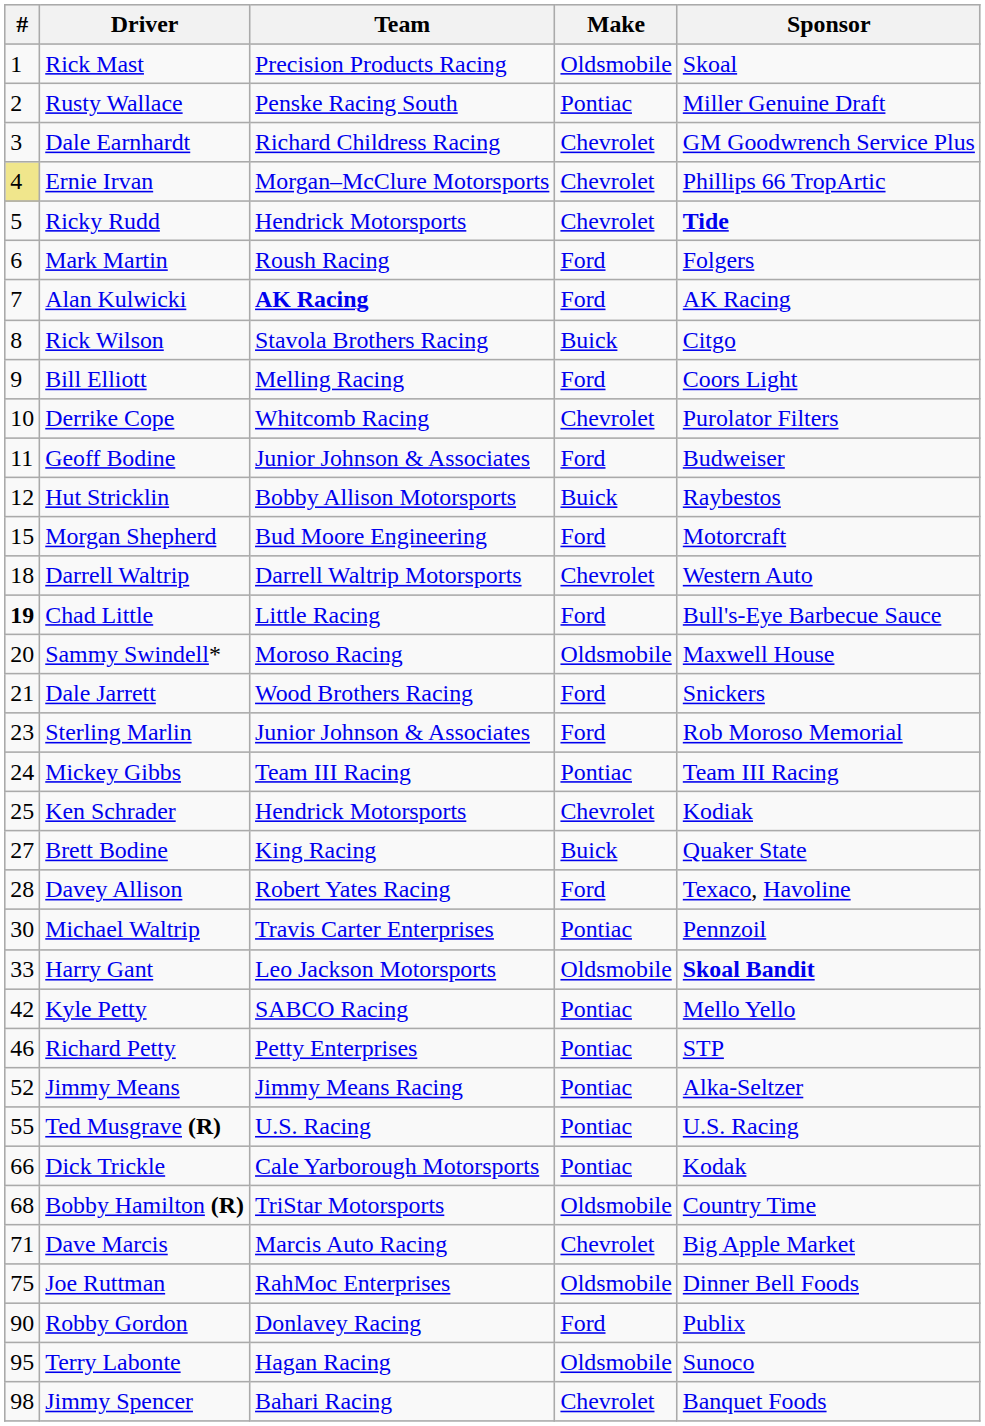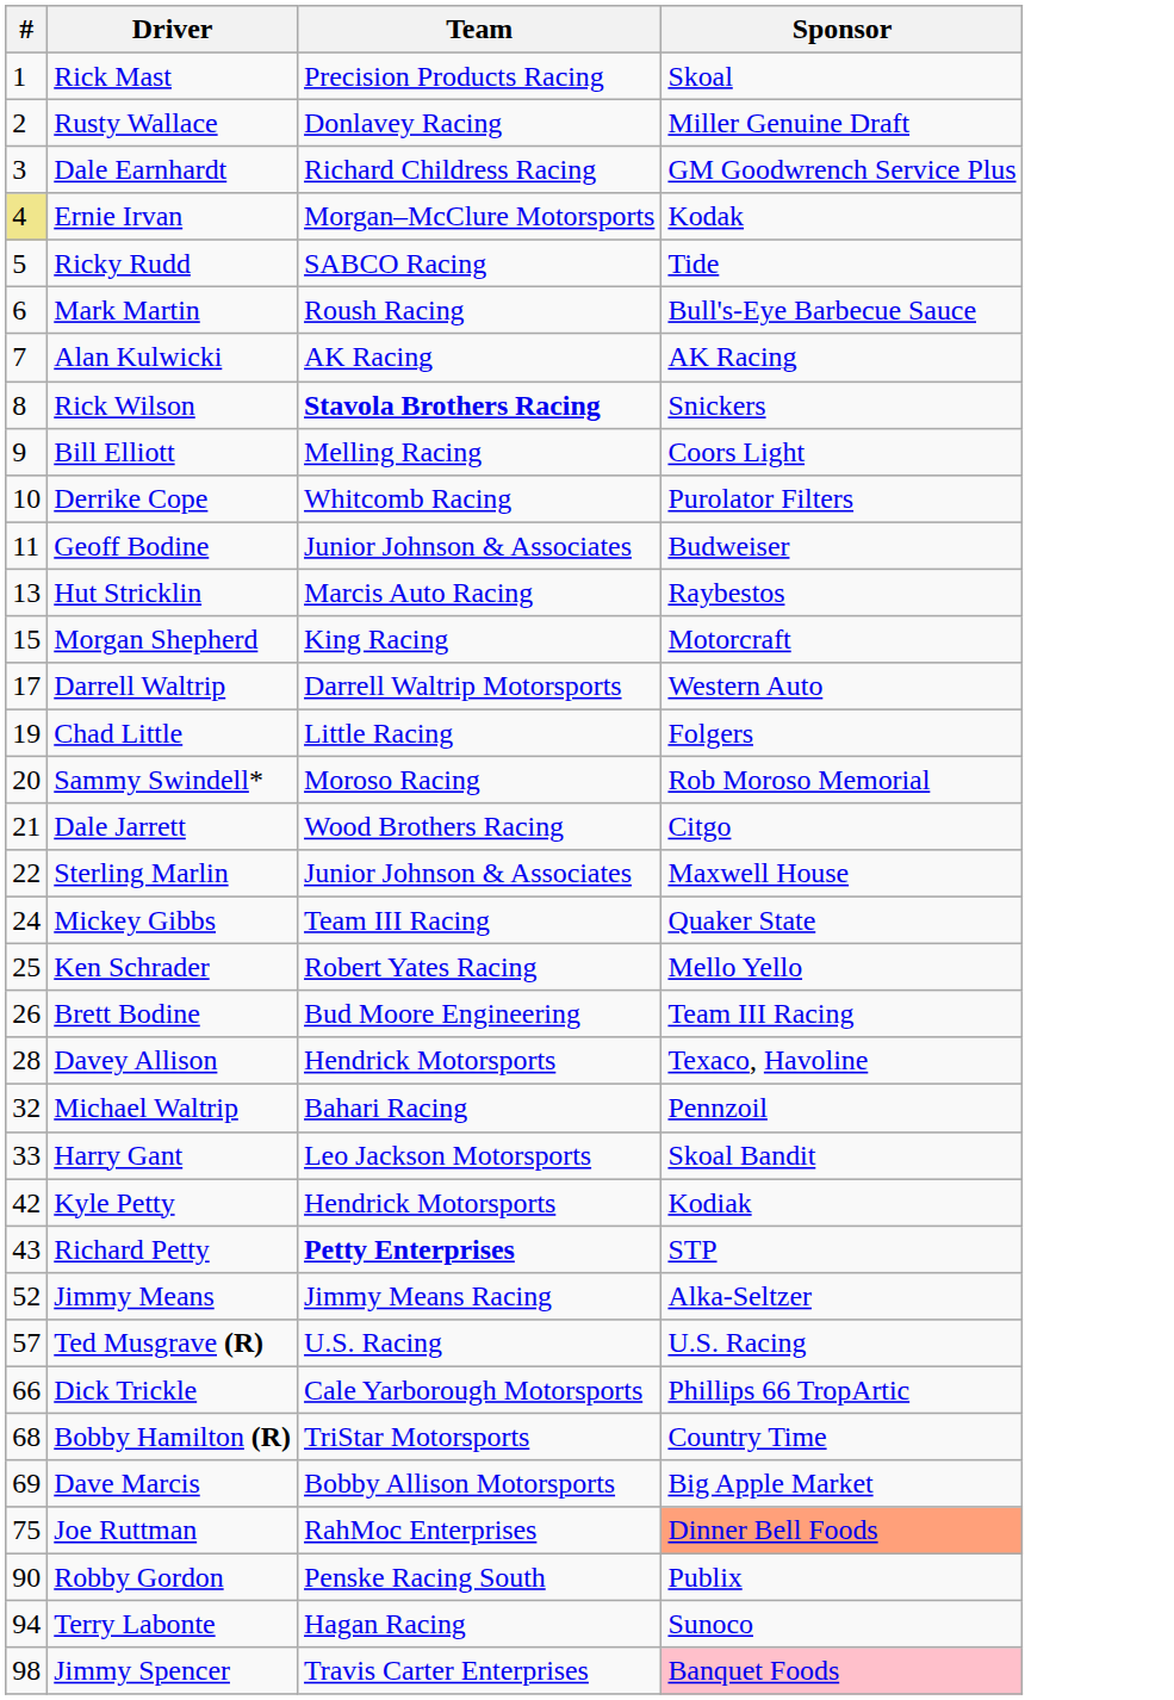 <table class="wikitable" style="font-size:95%">
 <tr>
 <th>#</th>
 <th>Driver</th>
 <th>Team</th>
-<th>Make</th>
 <th>Sponsor</th>
 </tr>
 <tr>
 <td>1</td>
 <td><a href='#'>Rick Mast</a></td>
 <td><a href='#'>Precision Products Racing</a></td>
-<td><a href='#'>Oldsmobile</a></td>
 <td><a href='#'>Skoal</a></td>
 </tr>
 <tr>
 <td>2</td>
 <td><a href='#'>Rusty Wallace</a></td>
-<td><a href='#'>Penske Racing South</a></td>
-<td><a href='#'>Pontiac</a></td>
+<td><a href='#'>Donlavey Racing</a></td>
 <td><a href='#'>Miller Genuine Draft</a></td>
 </tr>
 <tr>
 <td>3</td>
 <td><a href='#'>Dale Earnhardt</a></td>
 <td><a href='#'>Richard Childress Racing</a></td>
-<td><a href='#'>Chevrolet</a></td>
 <td><a href='#'>GM Goodwrench Service Plus</a></td>
 </tr>
 <tr>
 <td style="background: khaki;">4</td>
 <td><a href='#'>Ernie Irvan</a></td>
 <td><a href='#'>Morgan–McClure Motorsports</a></td>
-<td><a href='#'>Chevrolet</a></td>
-<td><a href='#'>Phillips 66 TropArtic</a></td>
+<td><a href='#'>Kodak</a></td>
 </tr>
 <tr>
 <td>5</td>
 <td><a href='#'>Ricky Rudd</a></td>
-<td><a href='#'>Hendrick Motorsports</a></td>
-<td><a href='#'>Chevrolet</a></td>
-<td><strong><a href='#'>Tide</a></strong></td>
+<td><a href='#'>SABCO Racing</a></td>
+<td><a href='#'>Tide</a></td>
 </tr>
 <tr>
 <td>6</td>
 <td><a href='#'>Mark Martin</a></td>
 <td><a href='#'>Roush Racing</a></td>
-<td><a href='#'>Ford</a></td>
-<td><a href='#'>Folgers</a></td>
+<td><a href='#'>Bull's-Eye Barbecue Sauce</a></td>
 </tr>
 <tr>
 <td>7</td>
 <td><a href='#'>Alan Kulwicki</a></td>
-<td><strong><a href='#'>AK Racing</a></strong></td>
-<td><a href='#'>Ford</a></td>
+<td><a href='#'>AK Racing</a></td>
 <td><a href='#'>AK Racing</a></td>
 </tr>
 <tr>
 <td>8</td>
 <td><a href='#'>Rick Wilson</a></td>
-<td><a href='#'>Stavola Brothers Racing</a></td>
-<td><a href='#'>Buick</a></td>
-<td><a href='#'>Citgo</a></td>
+<td><strong><a href='#'>Stavola Brothers Racing</a></strong></td>
+<td><a href='#'>Snickers</a></td>
 </tr>
 <tr>
 <td>9</td>
 <td><a href='#'>Bill Elliott</a></td>
 <td><a href='#'>Melling Racing</a></td>
-<td><a href='#'>Ford</a></td>
 <td><a href='#'>Coors Light</a></td>
 </tr>
 <tr>
 <td>10</td>
 <td><a href='#'>Derrike Cope</a></td>
 <td><a href='#'>Whitcomb Racing</a></td>
-<td><a href='#'>Chevrolet</a></td>
 <td><a href='#'>Purolator Filters</a></td>
 </tr>
 <tr>
 <td>11</td>
 <td><a href='#'>Geoff Bodine</a></td>
 <td><a href='#'>Junior Johnson & Associates</a></td>
-<td><a href='#'>Ford</a></td>
 <td><a href='#'>Budweiser</a></td>
 </tr>
 <tr>
-<td>12</td>
+<td>13</td>
 <td><a href='#'>Hut Stricklin</a></td>
-<td><a href='#'>Bobby Allison Motorsports</a></td>
-<td><a href='#'>Buick</a></td>
+<td><a href='#'>Marcis Auto Racing</a></td>
 <td><a href='#'>Raybestos</a></td>
 </tr>
 <tr>
 <td>15</td>
 <td><a href='#'>Morgan Shepherd</a></td>
-<td><a href='#'>Bud Moore Engineering</a></td>
-<td><a href='#'>Ford</a></td>
+<td><a href='#'>King Racing</a></td>
 <td><a href='#'>Motorcraft</a></td>
 </tr>
 <tr>
-<td>18</td>
+<td>17</td>
 <td><a href='#'>Darrell Waltrip</a></td>
 <td><a href='#'>Darrell Waltrip Motorsports</a></td>
-<td><a href='#'>Chevrolet</a></td>
 <td><a href='#'>Western Auto</a></td>
 </tr>
 <tr>
-<td><strong>19</strong></td>
+<td>19</td>
 <td><a href='#'>Chad Little</a></td>
 <td><a href='#'>Little Racing</a></td>
-<td><a href='#'>Ford</a></td>
-<td><a href='#'>Bull's-Eye Barbecue Sauce</a></td>
+<td><a href='#'>Folgers</a></td>
 </tr>
 <tr>
 <td>20</td>
 <td><a href='#'>Sammy Swindell</a>*</td>
 <td><a href='#'>Moroso Racing</a></td>
-<td><a href='#'>Oldsmobile</a></td>
-<td><a href='#'>Maxwell House</a></td>
+<td><a href='#'>Rob Moroso Memorial</a></td>
 </tr>
 <tr>
 <td>21</td>
 <td><a href='#'>Dale Jarrett</a></td>
 <td><a href='#'>Wood Brothers Racing</a></td>
-<td><a href='#'>Ford</a></td>
-<td><a href='#'>Snickers</a></td>
+<td><a href='#'>Citgo</a></td>
 </tr>
 <tr>
-<td>23</td>
+<td>22</td>
 <td><a href='#'>Sterling Marlin</a></td>
 <td><a href='#'>Junior Johnson & Associates</a></td>
-<td><a href='#'>Ford</a></td>
-<td><a href='#'>Rob Moroso Memorial</a></td>
+<td><a href='#'>Maxwell House</a></td>
 </tr>
 <tr>
 <td>24</td>
 <td><a href='#'>Mickey Gibbs</a></td>
 <td><a href='#'>Team III Racing</a></td>
-<td><a href='#'>Pontiac</a></td>
-<td><a href='#'>Team III Racing</a></td>
+<td><a href='#'>Quaker State</a></td>
 </tr>
 <tr>
 <td>25</td>
 <td><a href='#'>Ken Schrader</a></td>
-<td><a href='#'>Hendrick Motorsports</a></td>
-<td><a href='#'>Chevrolet</a></td>
-<td><a href='#'>Kodiak</a></td>
+<td><a href='#'>Robert Yates Racing</a></td>
+<td><a href='#'>Mello Yello</a></td>
 </tr>
 <tr>
-<td>27</td>
+<td>26</td>
 <td><a href='#'>Brett Bodine</a></td>
-<td><a href='#'>King Racing</a></td>
-<td><a href='#'>Buick</a></td>
-<td><a href='#'>Quaker State</a></td>
+<td><a href='#'>Bud Moore Engineering</a></td>
+<td><a href='#'>Team III Racing</a></td>
 </tr>
 <tr>
 <td>28</td>
 <td><a href='#'>Davey Allison</a></td>
-<td><a href='#'>Robert Yates Racing</a></td>
-<td><a href='#'>Ford</a></td>
+<td><a href='#'>Hendrick Motorsports</a></td>
 <td><a href='#'>Texaco</a>, <a href='#'>Havoline</a></td>
 </tr>
 <tr>
-<td>30</td>
+<td>32</td>
 <td><a href='#'>Michael Waltrip</a></td>
-<td><a href='#'>Travis Carter Enterprises</a></td>
-<td><a href='#'>Pontiac</a></td>
+<td><a href='#'>Bahari Racing</a></td>
 <td><a href='#'>Pennzoil</a></td>
 </tr>
 <tr>
 <td>33</td>
 <td><a href='#'>Harry Gant</a></td>
 <td><a href='#'>Leo Jackson Motorsports</a></td>
-<td><a href='#'>Oldsmobile</a></td>
-<td><strong><a href='#'>Skoal Bandit</a></strong></td>
+<td><a href='#'>Skoal Bandit</a></td>
 </tr>
 <tr>
 <td>42</td>
 <td><a href='#'>Kyle Petty</a></td>
-<td><a href='#'>SABCO Racing</a></td>
-<td><a href='#'>Pontiac</a></td>
-<td><a href='#'>Mello Yello</a></td>
+<td><a href='#'>Hendrick Motorsports</a></td>
+<td><a href='#'>Kodiak</a></td>
 </tr>
 <tr>
-<td>46</td>
+<td>43</td>
 <td><a href='#'>Richard Petty</a></td>
-<td><a href='#'>Petty Enterprises</a></td>
-<td><a href='#'>Pontiac</a></td>
+<td><strong><a href='#'>Petty Enterprises</a></strong></td>
 <td><a href='#'>STP</a></td>
 </tr>
 <tr>
 <td>52</td>
 <td><a href='#'>Jimmy Means</a></td>
 <td><a href='#'>Jimmy Means Racing</a></td>
-<td><a href='#'>Pontiac</a></td>
 <td><a href='#'>Alka-Seltzer</a></td>
 </tr>
 <tr>
-<td>55</td>
+<td>57</td>
 <td><a href='#'>Ted Musgrave</a> <strong>(R)</strong></td>
 <td><a href='#'>U.S. Racing</a></td>
-<td><a href='#'>Pontiac</a></td>
 <td><a href='#'>U.S. Racing</a></td>
 </tr>
 <tr>
 <td>66</td>
 <td><a href='#'>Dick Trickle</a></td>
 <td><a href='#'>Cale Yarborough Motorsports</a></td>
-<td><a href='#'>Pontiac</a></td>
-<td><a href='#'>Kodak</a></td>
+<td><a href='#'>Phillips 66 TropArtic</a></td>
 </tr>
 <tr>
 <td>68</td>
 <td><a href='#'>Bobby Hamilton</a> <strong>(R)</strong></td>
 <td><a href='#'>TriStar Motorsports</a></td>
-<td><a href='#'>Oldsmobile</a></td>
 <td><a href='#'>Country Time</a></td>
 </tr>
 <tr>
-<td>71</td>
+<td>69</td>
 <td><a href='#'>Dave Marcis</a></td>
-<td><a href='#'>Marcis Auto Racing</a></td>
-<td><a href='#'>Chevrolet</a></td>
+<td><a href='#'>Bobby Allison Motorsports</a></td>
 <td><a href='#'>Big Apple Market</a></td>
 </tr>
 <tr>
 <td>75</td>
 <td><a href='#'>Joe Ruttman</a></td>
 <td><a href='#'>RahMoc Enterprises</a></td>
-<td><a href='#'>Oldsmobile</a></td>
-<td><a href='#'>Dinner Bell Foods</a></td>
+<td style="background: lightsalmon;"><a href='#'>Dinner Bell Foods</a></td>
 </tr>
 <tr>
 <td>90</td>
 <td><a href='#'>Robby Gordon</a></td>
-<td><a href='#'>Donlavey Racing</a></td>
-<td><a href='#'>Ford</a></td>
+<td><a href='#'>Penske Racing South</a></td>
 <td><a href='#'>Publix</a></td>
 </tr>
 <tr>
-<td>95</td>
+<td>94</td>
 <td><a href='#'>Terry Labonte</a></td>
 <td><a href='#'>Hagan Racing</a></td>
-<td><a href='#'>Oldsmobile</a></td>
 <td><a href='#'>Sunoco</a></td>
 </tr>
 <tr>
 <td>98</td>
 <td><a href='#'>Jimmy Spencer</a></td>
-<td><a href='#'>Bahari Racing</a></td>
-<td><a href='#'>Chevrolet</a></td>
-<td><a href='#'>Banquet Foods</a></td>
+<td><a href='#'>Travis Carter Enterprises</a></td>
+<td style="background: pink;"><a href='#'>Banquet Foods</a></td>
 </tr>
 </table>
